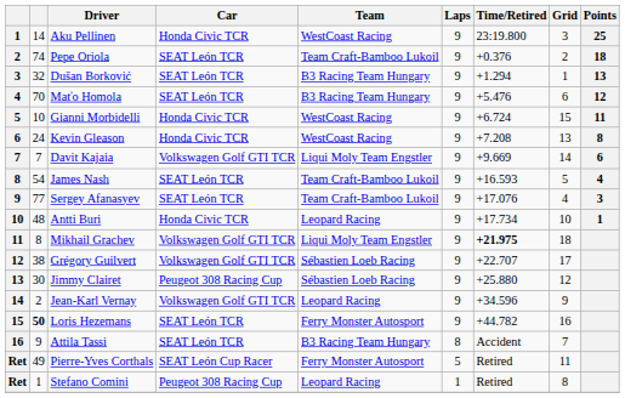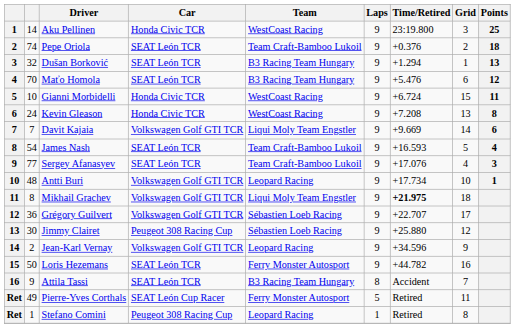 <table class="wikitable sortable" style="font-size:95%">
 <tr>
 <th></th>
 <th></th>
 <th>Driver</th>
 <th>Car</th>
 <th>Team</th>
 <th>Laps</th>
 <th>Time/Retired</th>
 <th>Grid</th>
 <th>Points</th>
 </tr>
 <tr>
 <th>1</th>
 <td align=center>14</td>
 <td> <a href='#'>Aku Pellinen</a></td>
 <td><a href='#'>Honda Civic TCR</a></td>
 <td> <a href='#'>WestCoast Racing</a></td>
 <td align=center>9</td>
 <td>23:19.800</td>
 <td align=center>3</td>
 <th>25</th>
 </tr>
 <tr>
 <th>2</th>
 <td align=center>74</td>
 <td> <a href='#'>Pepe Oriola</a></td>
 <td><a href='#'>SEAT León TCR</a></td>
 <td> <a href='#'>Team Craft-Bamboo Lukoil</a></td>
 <td align=center>9</td>
 <td>+0.376</td>
 <td align=center>2</td>
 <th>18</th>
 </tr>
 <tr>
 <th>3</th>
 <td align=center>32</td>
 <td> <a href='#'>Dušan Borković</a></td>
 <td><a href='#'>SEAT León TCR</a></td>
 <td> <a href='#'>B3 Racing Team Hungary</a></td>
 <td align=center>9</td>
 <td>+1.294</td>
 <td align=center>1</td>
 <th>13</th>
 </tr>
 <tr>
 <th>4</th>
 <td align=center>70</td>
 <td> <a href='#'>Maťo Homola</a></td>
 <td><a href='#'>SEAT León TCR</a></td>
 <td> <a href='#'>B3 Racing Team Hungary</a></td>
 <td align=center>9</td>
 <td>+5.476</td>
 <td align=center>6</td>
 <th>12</th>
 </tr>
 <tr>
 <th>5</th>
 <td align=center>10</td>
 <td> <a href='#'>Gianni Morbidelli</a></td>
 <td><a href='#'>Honda Civic TCR</a></td>
 <td> <a href='#'>WestCoast Racing</a></td>
 <td align=center>9</td>
 <td>+6.724</td>
 <td align=center>15</td>
 <th>11</th>
 </tr>
 <tr>
 <th>6</th>
 <td align=center>24</td>
 <td> <a href='#'>Kevin Gleason</a></td>
 <td><a href='#'>Honda Civic TCR</a></td>
 <td> <a href='#'>WestCoast Racing</a></td>
 <td align=center>9</td>
 <td>+7.208</td>
 <td align=center>13</td>
 <th>8</th>
 </tr>
 <tr>
 <th>7</th>
 <td align=center>7</td>
 <td> <a href='#'>Davit Kajaia</a></td>
 <td><a href='#'>Volkswagen Golf GTI TCR</a></td>
 <td> <a href='#'>Liqui Moly Team Engstler</a></td>
 <td align=center>9</td>
 <td>+9.669</td>
 <td align=center>14</td>
 <th>6</th>
 </tr>
 <tr>
 <th>8</th>
 <td align=center>54</td>
 <td> <a href='#'>James Nash</a></td>
 <td><a href='#'>SEAT León TCR</a></td>
 <td> <a href='#'>Team Craft-Bamboo Lukoil</a></td>
 <td align=center>9</td>
 <td>+16.593</td>
 <td align=center>5</td>
 <th>4</th>
 </tr>
 <tr>
 <th>9</th>
 <td align=center>77</td>
 <td> <a href='#'>Sergey Afanasyev</a></td>
 <td><a href='#'>SEAT León TCR</a></td>
 <td> <a href='#'>Team Craft-Bamboo Lukoil</a></td>
 <td align=center>9</td>
 <td>+17.076</td>
 <td align=center>4</td>
 <th>3</th>
 </tr>
 <tr>
 <th>10</th>
 <td align=center>48</td>
 <td> <a href='#'>Antti Buri</a></td>
-<td><a href='#'>Honda Civic TCR</a></td>
+<td><a href='#'>Volkswagen Golf GTI TCR</a></td>
 <td> <a href='#'>Leopard Racing</a></td>
 <td align=center>9</td>
 <td>+17.734</td>
 <td align=center>10</td>
 <th>1</th>
 </tr>
 <tr>
 <th>11</th>
 <td align=center>8</td>
 <td> <a href='#'>Mikhail Grachev</a></td>
 <td><a href='#'>Volkswagen Golf GTI TCR</a></td>
 <td> <a href='#'>Liqui Moly Team Engstler</a></td>
 <td align=center>9</td>
 <td><strong>+21.975</strong></td>
 <td align=center>18</td>
 <th></th>
 </tr>
 <tr>
 <th>12</th>
-<td align=center>38</td>
+<td align=center>36</td>
 <td> <a href='#'>Grégory Guilvert</a></td>
 <td><a href='#'>Volkswagen Golf GTI TCR</a></td>
 <td> <a href='#'>Sébastien Loeb Racing</a></td>
 <td align=center>9</td>
 <td>+22.707</td>
 <td align=center>17</td>
 <th></th>
 </tr>
 <tr>
 <th>13</th>
 <td align=center>30</td>
 <td> <a href='#'>Jimmy Clairet</a></td>
 <td><a href='#'>Peugeot 308 Racing Cup</a></td>
 <td> <a href='#'>Sébastien Loeb Racing</a></td>
 <td align=center>9</td>
 <td>+25.880</td>
 <td align=center>12</td>
 <th></th>
 </tr>
 <tr>
 <th>14</th>
 <td align=center>2</td>
 <td> <a href='#'>Jean-Karl Vernay</a></td>
 <td><a href='#'>Volkswagen Golf GTI TCR</a></td>
 <td> <a href='#'>Leopard Racing</a></td>
 <td align=center>9</td>
 <td>+34.596</td>
 <td align=center>9</td>
 <th></th>
 </tr>
 <tr>
 <th>15</th>
-<td align=center><strong>50</strong></td>
+<td align=center>50</td>
 <td> <a href='#'>Loris Hezemans</a></td>
 <td><a href='#'>SEAT León TCR</a></td>
 <td> <a href='#'>Ferry Monster Autosport</a></td>
 <td align=center>9</td>
 <td>+44.782</td>
 <td align=center>16</td>
 <th></th>
 </tr>
 <tr>
 <th>16</th>
 <td align=center>9</td>
 <td> <a href='#'>Attila Tassi</a></td>
 <td><a href='#'>SEAT León TCR</a></td>
 <td> <a href='#'>B3 Racing Team Hungary</a></td>
 <td align=center>8</td>
 <td>Accident</td>
 <td align=center>7</td>
 <th></th>
 </tr>
 <tr>
 <th>Ret</th>
 <td align=center>49</td>
 <td> <a href='#'>Pierre-Yves Corthals</a></td>
 <td><a href='#'>SEAT León Cup Racer</a></td>
 <td> <a href='#'>Ferry Monster Autosport</a></td>
 <td align=center>5</td>
 <td>Retired</td>
 <td align=center>11</td>
 <th></th>
 </tr>
 <tr>
 <th>Ret</th>
 <td align=center>1</td>
 <td> <a href='#'>Stefano Comini</a></td>
 <td><a href='#'>Peugeot 308 Racing Cup</a></td>
 <td> <a href='#'>Leopard Racing</a></td>
 <td align=center>1</td>
 <td>Retired</td>
 <td align=center>8</td>
 <th></th>
 </tr>
 <tr>
 </tr>
 </table>
